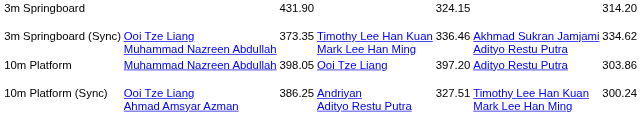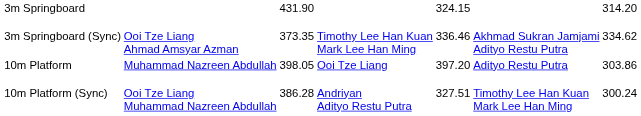 <table>
 <tr>
 <td>3m Springboard<br></td>
 <td></td>
 <td>431.90</td>
 <td></td>
 <td>324.15</td>
 <td></td>
 <td>314.20</td>
 </tr>
 <tr>
 <td>3m Springboard (Sync)<br></td>
-<td><br><a href='#'>Ooi Tze Liang</a><br><a href='#'>Muhammad Nazreen Abdullah</a></td>
+<td><br><a href='#'>Ooi Tze Liang</a><br><a href='#'>Ahmad Amsyar Azman</a></td>
 <td>373.35</td>
 <td><br><a href='#'>Timothy Lee Han Kuan</a><br><a href='#'>Mark Lee Han Ming</a></td>
 <td>336.46</td>
 <td><br><a href='#'>Akhmad Sukran Jamjami</a><br><a href='#'>Adityo Restu Putra</a></td>
 <td>334.62</td>
 </tr>
 <tr>
 <td>10m Platform<br></td>
 <td> <a href='#'>Muhammad Nazreen Abdullah</a></td>
 <td>398.05</td>
 <td> <a href='#'>Ooi Tze Liang</a></td>
 <td>397.20</td>
 <td> <a href='#'>Adityo Restu Putra</a></td>
 <td>303.86</td>
 </tr>
 <tr>
 <td>10m Platform (Sync)<br></td>
-<td><br><a href='#'>Ooi Tze Liang</a><br><a href='#'>Ahmad Amsyar Azman</a></td>
-<td>386.25</td>
+<td><br><a href='#'>Ooi Tze Liang</a><br><a href='#'>Muhammad Nazreen Abdullah</a></td>
+<td>386.28</td>
 <td><br><a href='#'>Andriyan</a><br><a href='#'>Adityo Restu Putra</a></td>
 <td>327.51</td>
 <td><br><a href='#'>Timothy Lee Han Kuan</a><br><a href='#'>Mark Lee Han Ming</a></td>
 <td>300.24</td>
 </tr>
 </table>
